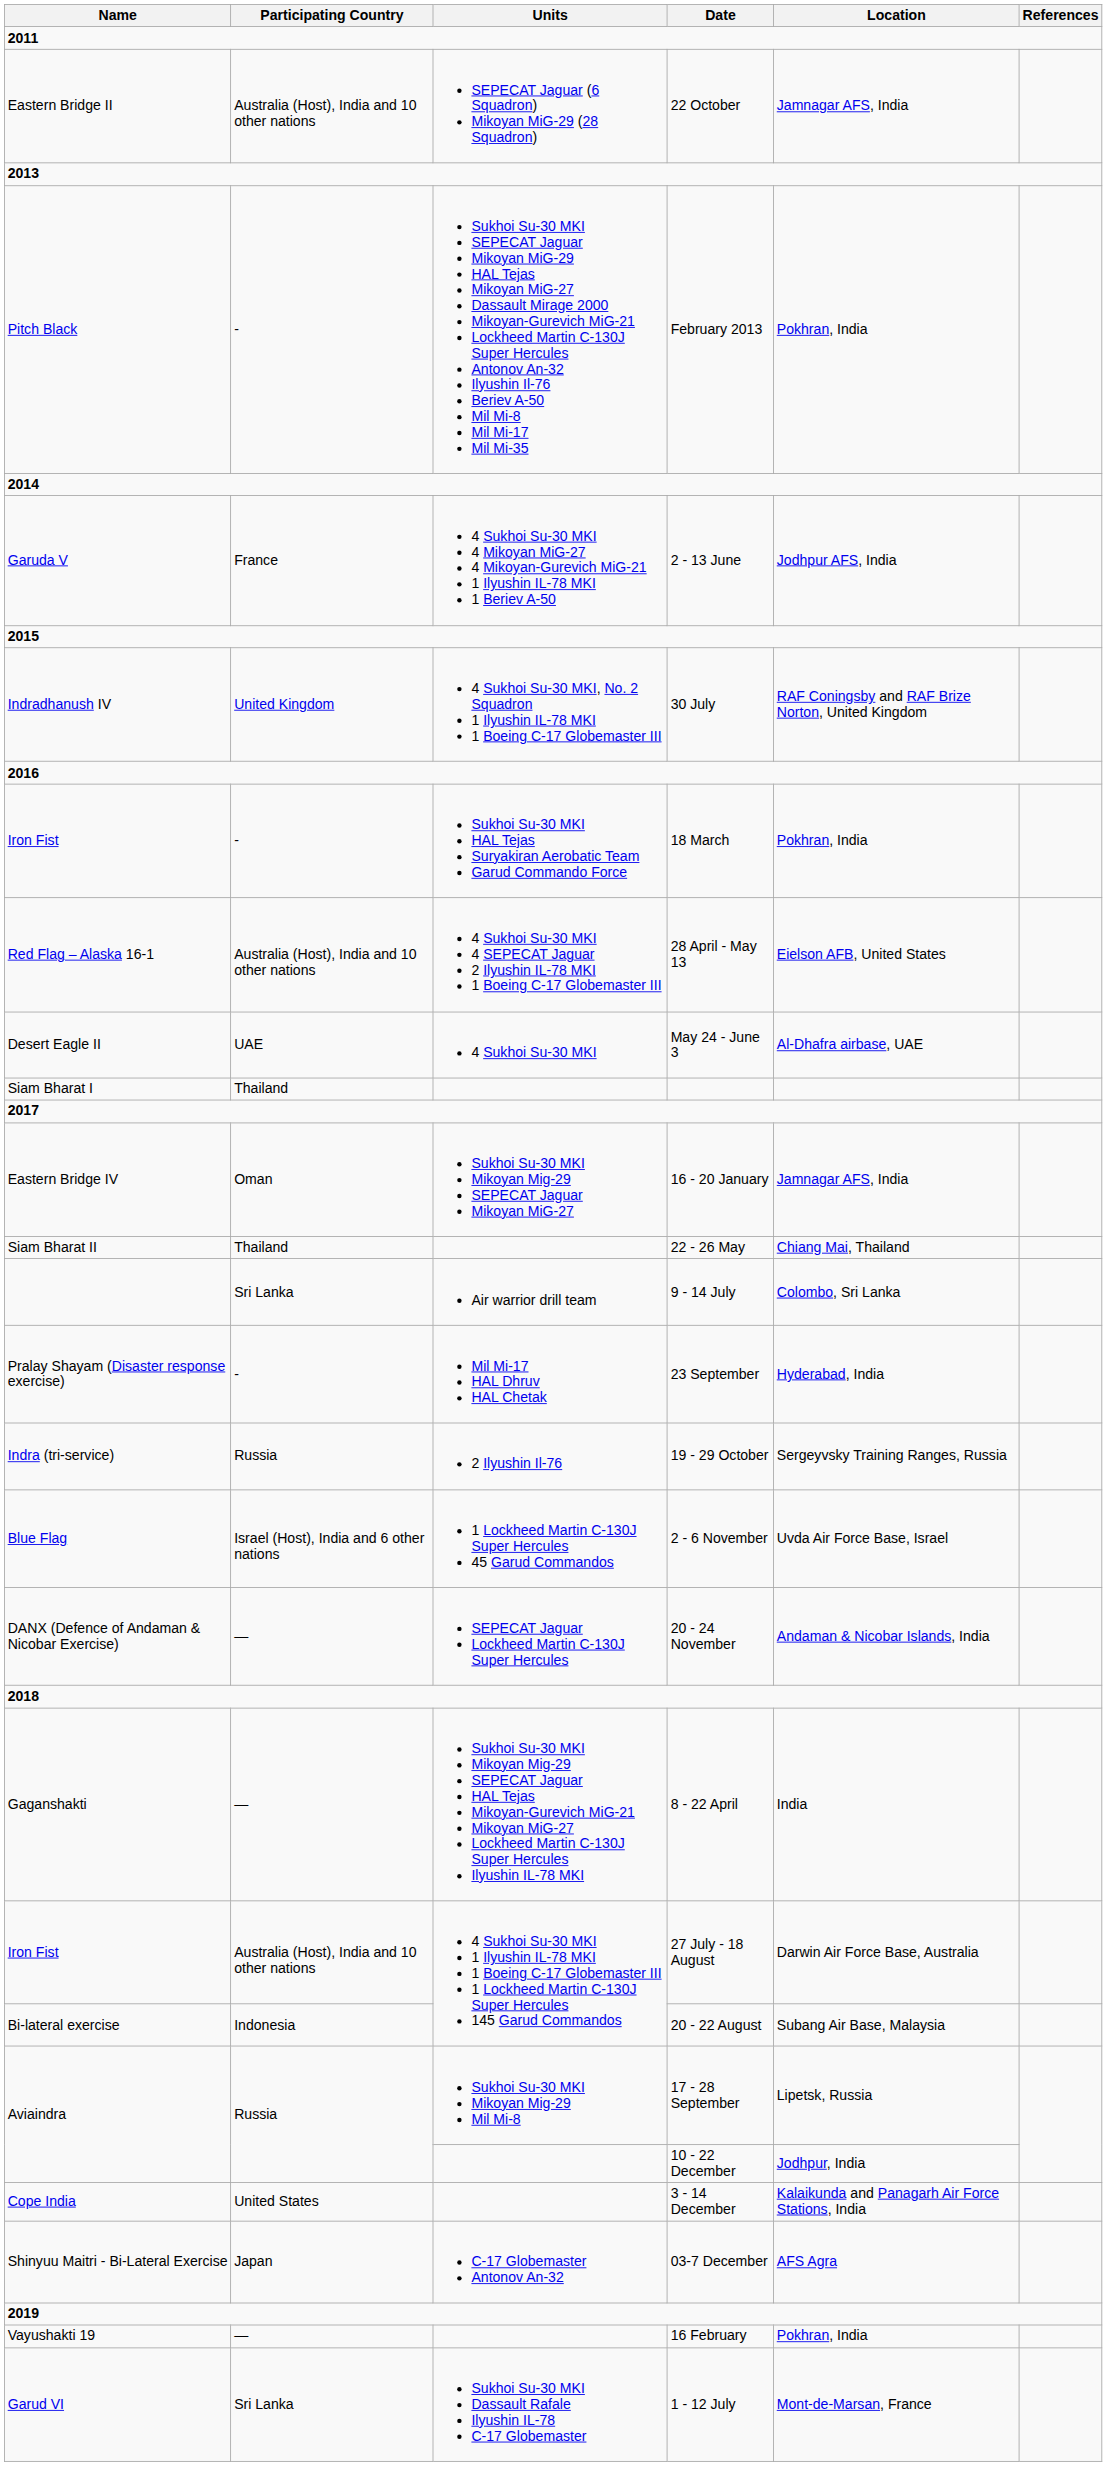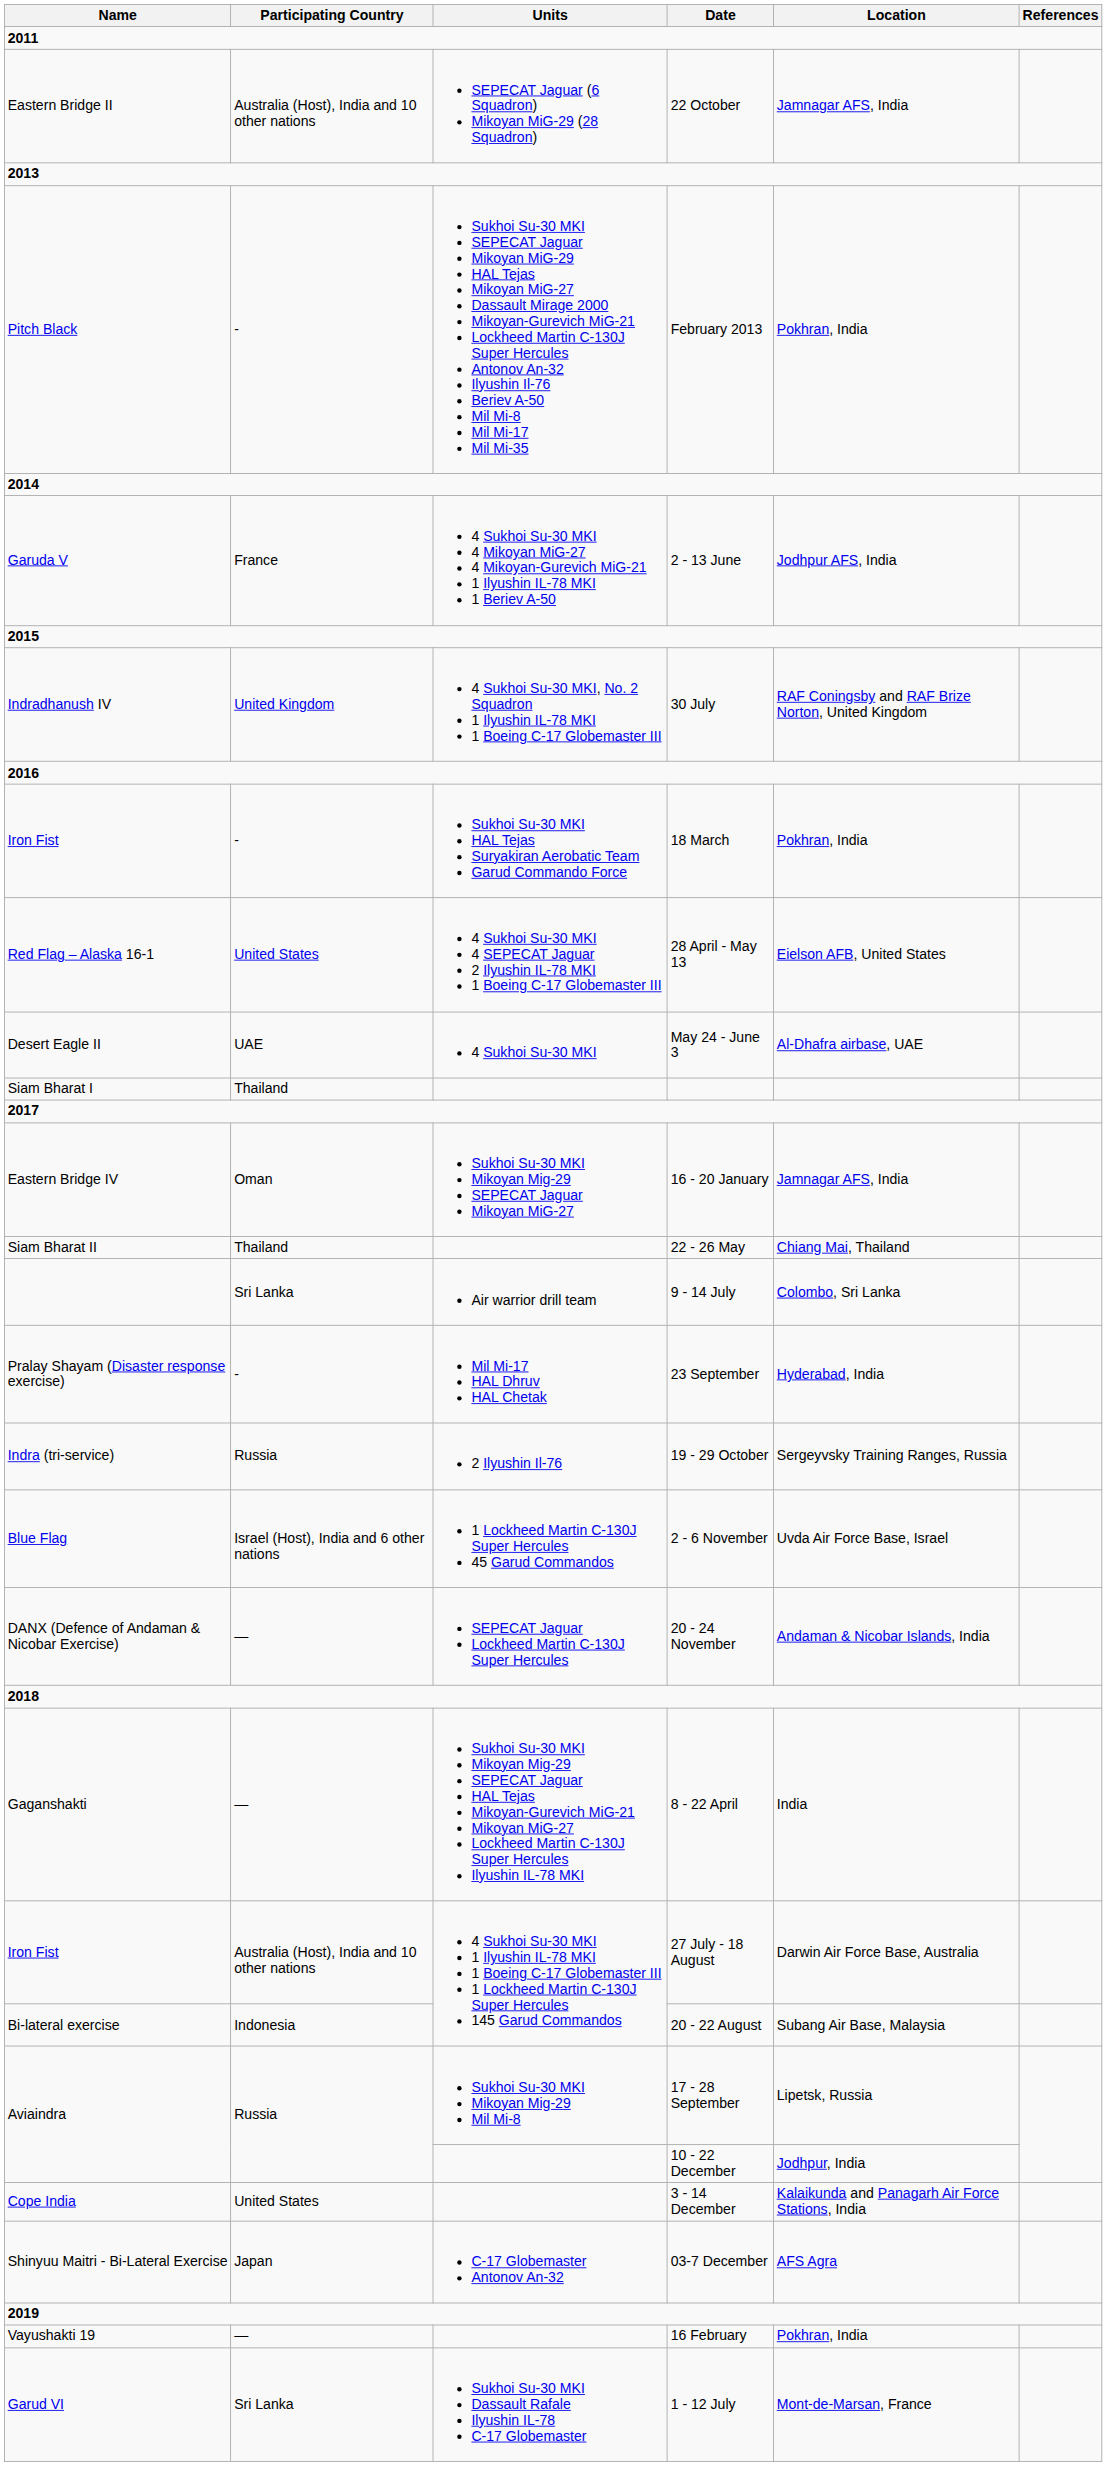 <table class="wikitable">
 <tr>
 <th>Name</th>
 <th>Participating Country</th>
 <th>Units</th>
 <th>Date</th>
 <th>Location</th>
 <th>References</th>
 </tr>
 <tr>
 <td colspan="6"><strong>2011</strong></td>
 </tr>
 <tr>
 <td>Eastern Bridge II</td>
 <td><br>Australia (Host), India and 10 other nations</td>
 <td><br><ul><li><a href='#'>SEPECAT Jaguar</a> (<a href='#'>6 Squadron</a>)</li><li><a href='#'>Mikoyan MiG-29</a> (<a href='#'>28 Squadron</a>)</li></ul></td>
 <td>22 October</td>
 <td><a href='#'>Jamnagar AFS</a>, India</td>
 <td></td>
 </tr>
 <tr>
 <td colspan="6"><strong>2013</strong></td>
 </tr>
 <tr>
 <td><a href='#'>Pitch Black</a></td>
 <td>-</td>
 <td><br><ul><li><a href='#'>Sukhoi Su-30 MKI</a></li><li><a href='#'>SEPECAT Jaguar</a></li><li><a href='#'>Mikoyan MiG-29</a></li><li><a href='#'>HAL Tejas</a></li><li><a href='#'>Mikoyan MiG-27</a></li><li><a href='#'>Dassault Mirage 2000</a></li><li><a href='#'>Mikoyan-Gurevich MiG-21</a></li><li><a href='#'>Lockheed Martin C-130J Super Hercules</a></li><li><a href='#'>Antonov An-32</a></li><li><a href='#'>Ilyushin Il-76</a></li><li><a href='#'>Beriev A-50</a></li><li><a href='#'>Mil Mi-8</a></li><li><a href='#'>Mil Mi-17</a></li><li><a href='#'>Mil Mi-35</a></li></ul></td>
 <td>February 2013</td>
 <td><a href='#'>Pokhran</a>, India</td>
 <td></td>
 </tr>
 <tr>
 <td colspan="6"><strong>2014</strong></td>
 </tr>
 <tr>
 <td><a href='#'>Garuda V</a></td>
 <td>France</td>
 <td><br><ul><li>4 <a href='#'>Sukhoi Su-30 MKI</a></li><li>4 <a href='#'>Mikoyan MiG-27</a></li><li>4 <a href='#'>Mikoyan-Gurevich MiG-21</a></li><li>1 <a href='#'>Ilyushin IL-78 MKI</a></li><li>1 <a href='#'>Beriev A-50</a></li></ul></td>
 <td>2 - 13 June</td>
 <td><a href='#'>Jodhpur AFS</a>, India</td>
 <td></td>
 </tr>
 <tr>
 <td colspan="6"><strong>2015</strong></td>
 </tr>
 <tr>
 <td><a href='#'>Indradhanush</a> IV</td>
 <td><a href='#'>United Kingdom</a></td>
 <td><br><ul><li>4 <a href='#'>Sukhoi Su-30 MKI</a>, <a href='#'>No. 2 Squadron</a></li><li>1 <a href='#'>Ilyushin IL-78 MKI</a></li><li>1 <a href='#'>Boeing C-17 Globemaster III</a></li></ul></td>
 <td>30 July</td>
 <td><a href='#'>RAF Coningsby</a> and <a href='#'>RAF Brize Norton</a>, United Kingdom</td>
 <td></td>
 </tr>
 <tr>
 <td colspan="6"><strong>2016</strong></td>
 </tr>
 <tr>
 <td><a href='#'>Iron Fist</a></td>
 <td>-</td>
 <td><br><ul><li><a href='#'>Sukhoi Su-30 MKI</a></li><li><a href='#'>HAL Tejas</a></li><li><a href='#'>Suryakiran Aerobatic Team</a></li><li><a href='#'>Garud Commando Force</a></li></ul></td>
 <td>18 March</td>
 <td><a href='#'>Pokhran</a>, India</td>
 <td></td>
 </tr>
 <tr>
 <td><a href='#'>Red Flag – Alaska</a> 16-1</td>
-<td><br>Australia (Host), India and 10 other nations</td>
+<td><a href='#'>United States</a></td>
 <td><br><ul><li>4 <a href='#'>Sukhoi Su-30 MKI</a></li><li>4 <a href='#'>SEPECAT Jaguar</a></li><li>2 <a href='#'>Ilyushin IL-78 MKI</a></li><li>1 <a href='#'>Boeing C-17 Globemaster III</a></li></ul></td>
 <td>28 April - May 13</td>
 <td><a href='#'>Eielson AFB</a>, United States</td>
 <td></td>
 </tr>
 <tr>
 <td>Desert Eagle II</td>
 <td>UAE</td>
 <td><br><ul><li>4 <a href='#'>Sukhoi Su-30 MKI</a></li></ul></td>
 <td>May 24 - June 3</td>
 <td><a href='#'>Al-Dhafra airbase</a>, UAE</td>
 <td></td>
 </tr>
 <tr>
 <td>Siam Bharat I</td>
 <td>Thailand</td>
 <td></td>
 <td></td>
 <td></td>
 <td></td>
 </tr>
 <tr>
 <td colspan="6"><strong>2017</strong></td>
 </tr>
 <tr>
 <td>Eastern Bridge IV</td>
 <td>Oman</td>
 <td><br><ul><li><a href='#'>Sukhoi Su-30 MKI</a></li><li><a href='#'>Mikoyan Mig-29</a></li><li><a href='#'>SEPECAT Jaguar</a></li><li><a href='#'>Mikoyan MiG-27</a></li></ul></td>
 <td>16 - 20 January</td>
 <td><a href='#'>Jamnagar AFS</a>, India</td>
 <td></td>
 </tr>
 <tr>
 <td>Siam Bharat II</td>
 <td>Thailand</td>
 <td></td>
 <td>22 - 26 May</td>
 <td><a href='#'>Chiang Mai</a>, Thailand</td>
 <td></td>
 </tr>
 <tr>
 <td></td>
 <td>Sri Lanka</td>
 <td><br><ul><li>Air warrior drill team</li></ul></td>
 <td>9 - 14 July</td>
 <td><a href='#'>Colombo</a>, Sri Lanka</td>
 <td></td>
 </tr>
 <tr>
 <td>Pralay Shayam (<a href='#'>Disaster response</a> exercise)</td>
 <td>-</td>
 <td><br><ul><li><a href='#'>Mil Mi-17</a></li><li><a href='#'>HAL Dhruv</a></li><li><a href='#'>HAL Chetak</a></li></ul></td>
 <td>23 September</td>
 <td><a href='#'>Hyderabad</a>, India</td>
 <td></td>
 </tr>
 <tr>
 <td><a href='#'>Indra</a> (tri-service)</td>
 <td>Russia</td>
 <td><br><ul><li>2 <a href='#'>Ilyushin Il-76</a></li></ul></td>
 <td>19 - 29 October</td>
 <td>Sergeyvsky Training Ranges, Russia</td>
 <td></td>
 </tr>
 <tr>
 <td><a href='#'>Blue Flag</a></td>
 <td><br>Israel (Host), India and 6 other nations</td>
 <td><br><ul><li>1 <a href='#'>Lockheed Martin C-130J Super Hercules</a></li><li>45 <a href='#'>Garud Commandos</a></li></ul></td>
 <td>2 - 6 November</td>
 <td>Uvda Air Force Base, Israel</td>
 <td></td>
 </tr>
 <tr>
 <td>DANX (Defence of Andaman & Nicobar Exercise)</td>
 <td>—</td>
 <td><br><ul><li><a href='#'>SEPECAT Jaguar</a></li><li><a href='#'>Lockheed Martin C-130J Super Hercules</a></li></ul></td>
 <td>20 - 24 November</td>
 <td><a href='#'>Andaman & Nicobar Islands</a>, India</td>
 <td></td>
 </tr>
 <tr>
 <td colspan="6"><strong>2018</strong></td>
 </tr>
 <tr>
 <td>Gaganshakti</td>
 <td>—</td>
 <td><br><ul><li><a href='#'>Sukhoi Su-30 MKI</a></li><li><a href='#'>Mikoyan Mig-29</a></li><li><a href='#'>SEPECAT Jaguar</a></li><li><a href='#'>HAL Tejas</a></li><li><a href='#'>Mikoyan-Gurevich MiG-21</a></li><li><a href='#'>Mikoyan MiG-27</a></li><li><a href='#'>Lockheed Martin C-130J Super Hercules</a></li><li><a href='#'>Ilyushin IL-78 MKI</a></li></ul></td>
 <td>8 - 22 April</td>
 <td>India</td>
 <td></td>
 </tr>
 <tr>
 <td><a href='#'>Iron Fist</a></td>
 <td><br>Australia (Host), India and 10 other nations</td>
 <td rowspan="2"><br><ul><li>4 <a href='#'>Sukhoi Su-30 MKI</a></li><li>1 <a href='#'>Ilyushin IL-78 MKI</a></li><li>1 <a href='#'>Boeing C-17 Globemaster III</a></li><li>1 <a href='#'>Lockheed Martin C-130J Super Hercules</a></li><li>145 <a href='#'>Garud Commandos</a></li></ul></td>
 <td>27 July - 18 August</td>
 <td>Darwin Air Force Base, Australia</td>
 <td></td>
 </tr>
 <tr>
 <td>Bi-lateral exercise</td>
 <td>Indonesia</td>
 <td>20 - 22 August</td>
 <td>Subang Air Base, Malaysia</td>
 <td></td>
 </tr>
 <tr>
 <td rowspan="2">Aviaindra</td>
 <td rowspan="2">Russia</td>
 <td><br><ul><li><a href='#'>Sukhoi Su-30 MKI</a></li><li><a href='#'>Mikoyan Mig-29</a></li><li><a href='#'>Mil Mi-8</a></li></ul></td>
 <td>17 - 28 September</td>
 <td>Lipetsk, Russia</td>
 <td rowspan="2"></td>
 </tr>
 <tr>
 <td></td>
 <td>10 - 22 December</td>
 <td><a href='#'>Jodhpur</a>, India</td>
 </tr>
 <tr>
 <td><a href='#'>Cope India</a></td>
 <td>United States</td>
 <td></td>
 <td>3 - 14 December</td>
 <td><a href='#'>Kalaikunda</a> and <a href='#'>Panagarh Air Force Stations</a>, India</td>
 <td></td>
 </tr>
 <tr>
 <td>Shinyuu Maitri - Bi-Lateral Exercise</td>
 <td>Japan</td>
 <td><br><ul><li><a href='#'>C-17 Globemaster</a></li><li><a href='#'>Antonov An-32</a></li></ul></td>
 <td>03-7 December</td>
 <td><a href='#'>AFS Agra</a></td>
 <td></td>
 </tr>
 <tr>
 <td colspan="6"><strong>2019</strong></td>
 </tr>
 <tr>
 <td>Vayushakti 19</td>
 <td>—</td>
 <td></td>
 <td>16 February</td>
 <td><a href='#'>Pokhran</a>, India</td>
 <td></td>
 </tr>
 <tr>
 <td><a href='#'>Garud VI</a></td>
 <td>Sri Lanka</td>
 <td><br><ul><li><a href='#'>Sukhoi Su-30 MKI</a></li><li><a href='#'>Dassault Rafale</a></li><li><a href='#'>Ilyushin IL-78</a></li><li><a href='#'>C-17 Globemaster</a></li></ul></td>
 <td>1 - 12 July</td>
 <td><a href='#'>Mont-de-Marsan</a>, France</td>
 <td></td>
 </tr>
 </table>
